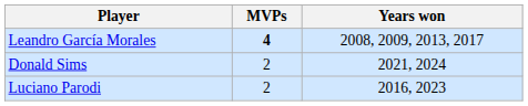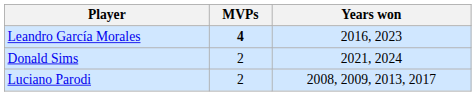 <table class="wikitable sortable"  style="text-align:left" width="550px">
 <tr align=center bgcolor=#DDDDDD style="color:Black;">
 <th><strong>Player</strong></th>
 <th><strong>MVPs</strong></th>
 <th><strong>Years won</strong></th>
 </tr>
 <tr align=left bgcolor=#D0E7FF>
 <td> <a href='#'>Leandro García Morales</a></td>
 <td align=center><strong>4</strong></td>
-<td align=center>2008, 2009, 2013, 2017</td>
+<td align=center>2016, 2023</td>
 </tr>
 <tr align=left bgcolor=#D0E7FF>
 <td> <a href='#'>Donald Sims</a></td>
 <td align=center>2</td>
 <td align=center>2021, 2024</td>
 </tr>
 <tr align=left bgcolor=#D0E7FF>
 <td> <a href='#'>Luciano Parodi</a></td>
 <td align=center>2</td>
-<td align=center>2016, 2023</td>
+<td align=center>2008, 2009, 2013, 2017</td>
 </tr>
 </table>
